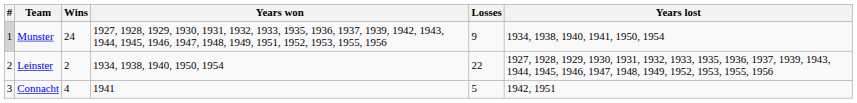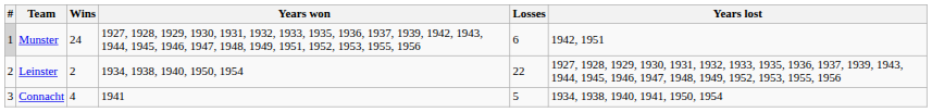 <table class="wikitable sortable">
 <tr>
 <th>#</th>
 <th>Team</th>
 <th>Wins</th>
 <th>Years won</th>
 <th>Losses</th>
 <th>Years lost</th>
 </tr>
 <tr>
 <td style="background: lightgrey;">1</td>
 <td> <a href='#'>Munster</a></td>
 <td>24</td>
 <td>1927, 1928, 1929, 1930, 1931, 1932, 1933, 1935, 1936, 1937, 1939, 1942, 1943, 1944, 1945, 1946, 1947, 1948, 1949, 1951, 1952, 1953, 1955, 1956</td>
-<td>9</td>
-<td>1934, 1938, 1940, 1941, 1950, 1954</td>
+<td>6</td>
+<td>1942, 1951</td>
 </tr>
 <tr>
 <td>2</td>
 <td> <a href='#'>Leinster</a></td>
 <td>2</td>
 <td>1934, 1938, 1940, 1950, 1954</td>
 <td>22</td>
 <td>1927, 1928, 1929, 1930, 1931, 1932, 1933, 1935, 1936, 1937, 1939, 1943, 1944, 1945, 1946, 1947, 1948, 1949, 1952, 1953, 1955, 1956</td>
 </tr>
 <tr>
 <td>3</td>
 <td> <a href='#'>Connacht</a></td>
 <td>4</td>
 <td>1941</td>
 <td>5</td>
-<td>1942, 1951</td>
+<td>1934, 1938, 1940, 1941, 1950, 1954</td>
 </tr>
 </table>
